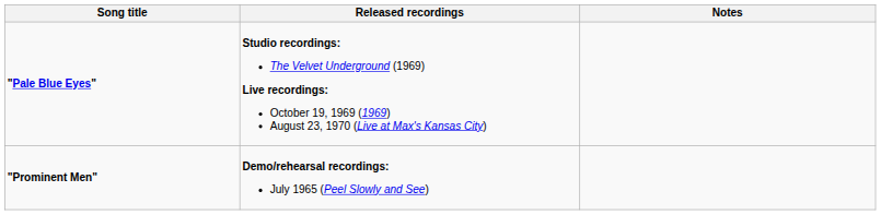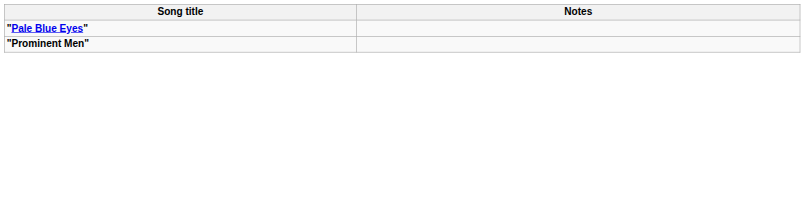 <table class="wikitable" style="width:100%;">
 <tr>
 <th style="width:27%;">Song title</th>
-<th style="width:39%;">Released recordings</th>
 <th style="width:34%;">Notes</th>
 </tr>
 <tr>
 <td><strong>"<a href='#'>Pale Blue Eyes</a>"</strong></td>
-<td><br><strong>Studio recordings:</strong><ul><li><em><a href='#'>The Velvet Underground</a></em> (1969)</li></ul><strong>Live recordings:</strong><ul><li>October 19, 1969 (<em><a href='#'>1969</a></em>)</li><li>August 23, 1970 (<em><a href='#'>Live at Max's Kansas City</a></em>)</li></ul></td>
 <td></td>
 </tr>
 <tr>
 <td><strong>"Prominent Men"</strong></td>
-<td><br><strong>Demo/rehearsal recordings:</strong><ul><li>July 1965 (<em><a href='#'>Peel Slowly and See</a></em>)</li></ul></td>
 <td></td>
 </tr>
 </table>
